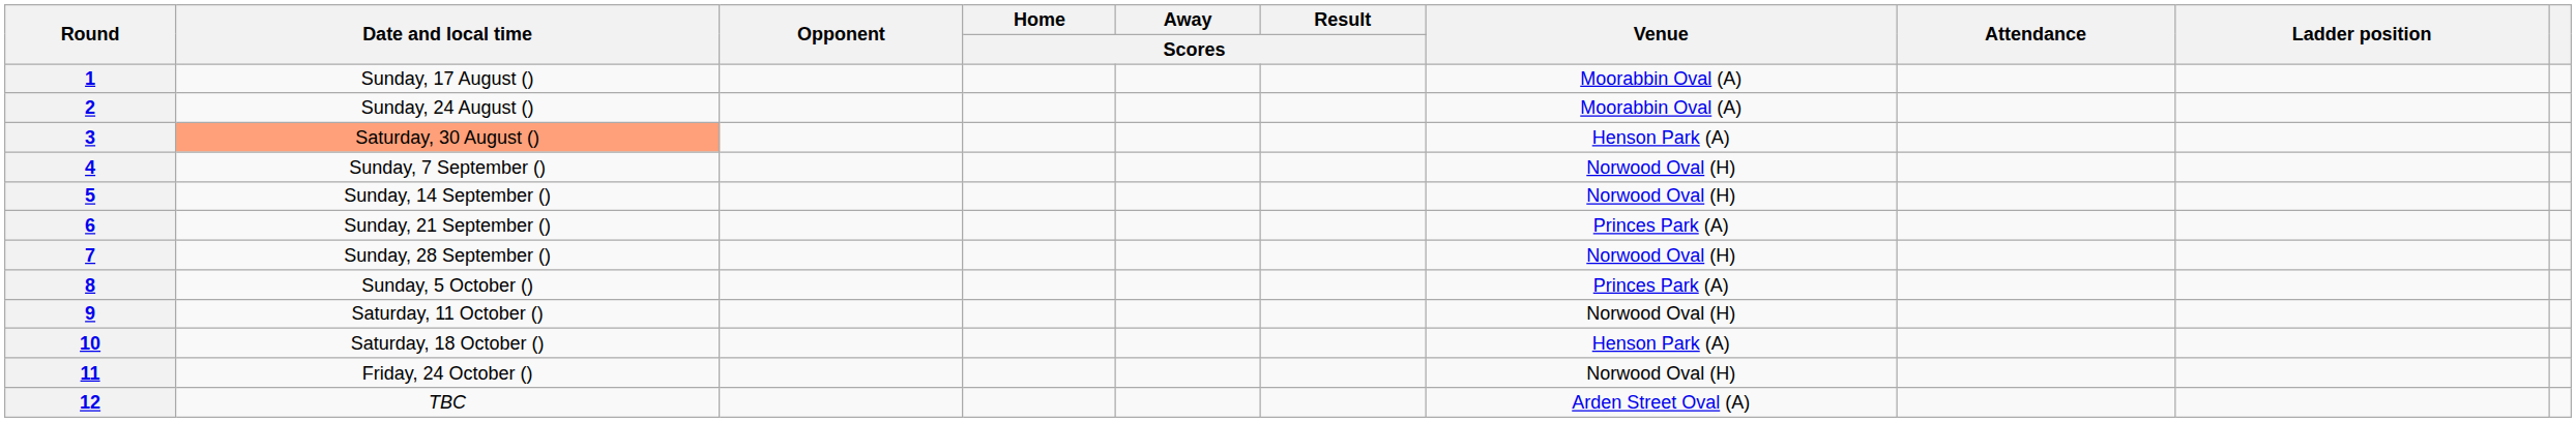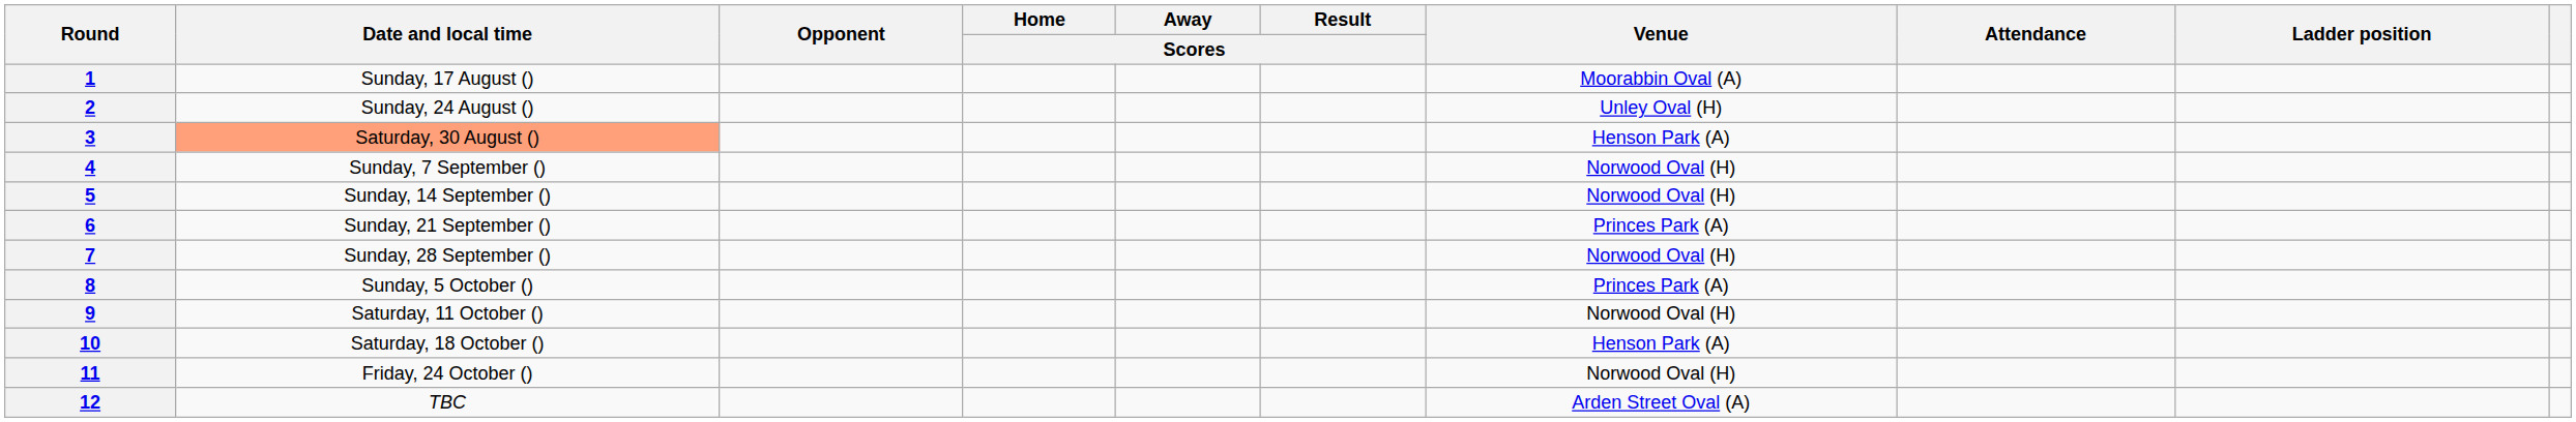 <table class="wikitable plainrowheaders" style="font-size:90%; width:100%; text-align:center;">
 <tr>
 <th rowspan="2" scope="col">Round</th>
 <th rowspan="2" scope="col">Date and local time</th>
 <th rowspan="2" scope="col">Opponent</th>
 <th scope="col">Home</th>
 <th scope="col">Away</th>
 <th scope="col">Result</th>
 <th rowspan="2" scope="col">Venue</th>
 <th rowspan="2" scope="col">Attendance</th>
 <th rowspan="2" scope="col">Ladder position</th>
 <th rowspan="2" class="unsortable" scope="col"></th>
 </tr>
 <tr>
 <th colspan="3" scope="col">Scores</th>
 </tr>
 <tr>
 <th><a href='#'>1</a></th>
 <td>Sunday, 17 August ()</td>
 <td></td>
 <td></td>
 <td></td>
 <td></td>
 <td><a href='#'>Moorabbin Oval</a> (A)</td>
 <td></td>
 <td></td>
 <td></td>
 </tr>
 <tr>
 <th><a href='#'>2</a></th>
 <td>Sunday, 24 August ()</td>
 <td></td>
 <td></td>
 <td></td>
 <td></td>
-<td><a href='#'>Moorabbin Oval</a> (A)</td>
+<td><a href='#'>Unley Oval</a> (H)</td>
 <td></td>
 <td></td>
 <td></td>
 </tr>
 <tr>
 <th><a href='#'>3</a></th>
 <td style="background: lightsalmon;">Saturday, 30 August ()</td>
 <td></td>
 <td></td>
 <td></td>
 <td></td>
 <td><a href='#'>Henson Park</a> (A)</td>
 <td></td>
 <td></td>
 <td></td>
 </tr>
 <tr>
 <th><a href='#'>4</a></th>
 <td>Sunday, 7 September ()</td>
 <td></td>
 <td></td>
 <td></td>
 <td></td>
 <td><a href='#'>Norwood Oval</a> (H)</td>
 <td></td>
 <td></td>
 <td></td>
 </tr>
 <tr>
 <th><a href='#'>5</a></th>
 <td>Sunday, 14 September ()</td>
 <td></td>
 <td></td>
 <td></td>
 <td></td>
 <td><a href='#'>Norwood Oval</a> (H)</td>
 <td></td>
 <td></td>
 <td></td>
 </tr>
 <tr>
 <th><a href='#'>6</a></th>
 <td>Sunday, 21 September ()</td>
 <td></td>
 <td></td>
 <td></td>
 <td></td>
 <td><a href='#'>Princes Park</a> (A)</td>
 <td></td>
 <td></td>
 <td></td>
 </tr>
 <tr>
 <th><a href='#'>7</a></th>
 <td>Sunday, 28 September ()</td>
 <td></td>
 <td></td>
 <td></td>
 <td></td>
 <td><a href='#'>Norwood Oval</a> (H)</td>
 <td></td>
 <td></td>
 <td></td>
 </tr>
 <tr>
 <th><a href='#'>8</a></th>
 <td>Sunday, 5 October ()</td>
 <td></td>
 <td></td>
 <td></td>
 <td></td>
 <td><a href='#'>Princes Park</a> (A)</td>
 <td></td>
 <td></td>
 <td></td>
 </tr>
 <tr>
 <th><a href='#'>9</a></th>
 <td>Saturday, 11 October ()</td>
 <td></td>
 <td></td>
 <td></td>
 <td></td>
 <td>Norwood Oval (H)</td>
 <td></td>
 <td></td>
 <td></td>
 </tr>
 <tr>
 <th><a href='#'>10</a></th>
 <td>Saturday, 18 October ()</td>
 <td></td>
 <td></td>
 <td></td>
 <td></td>
 <td><a href='#'>Henson Park</a> (A)</td>
 <td></td>
 <td></td>
 <td></td>
 </tr>
 <tr>
 <th><a href='#'>11</a></th>
 <td>Friday, 24 October ()</td>
 <td></td>
 <td></td>
 <td></td>
 <td></td>
 <td>Norwood Oval (H)</td>
 <td></td>
 <td></td>
 <td></td>
 </tr>
 <tr>
 <th><a href='#'>12</a></th>
 <td><em>TBC</em></td>
 <td></td>
 <td></td>
 <td></td>
 <td></td>
 <td><a href='#'>Arden Street Oval</a> (A)</td>
 <td></td>
 <td></td>
 <td></td>
 </tr>
 </table>
